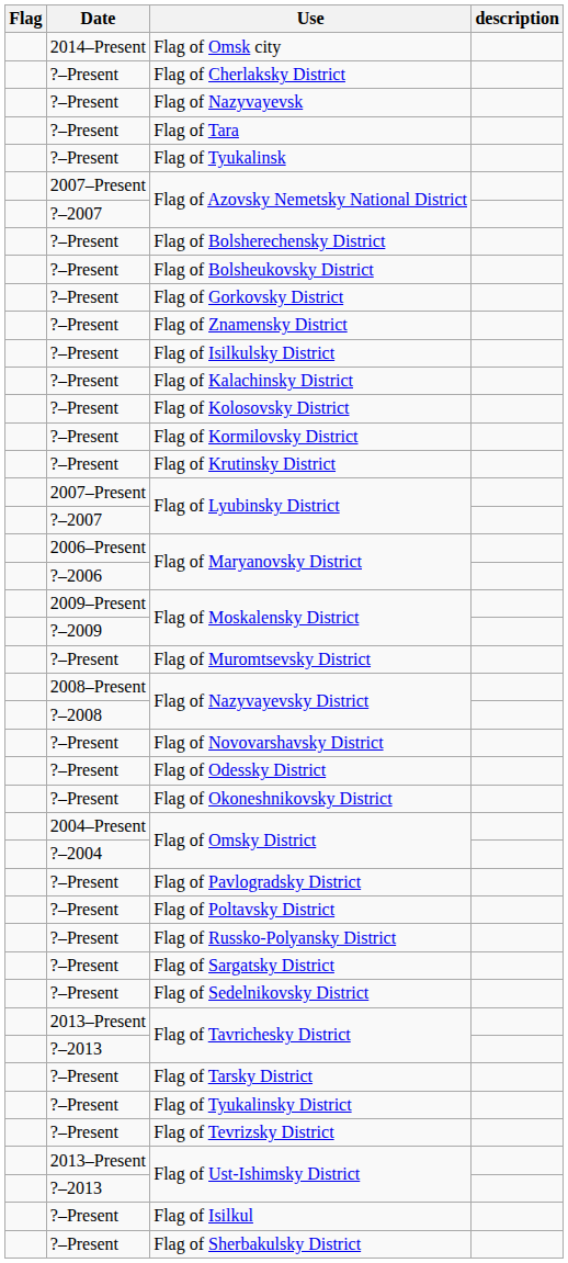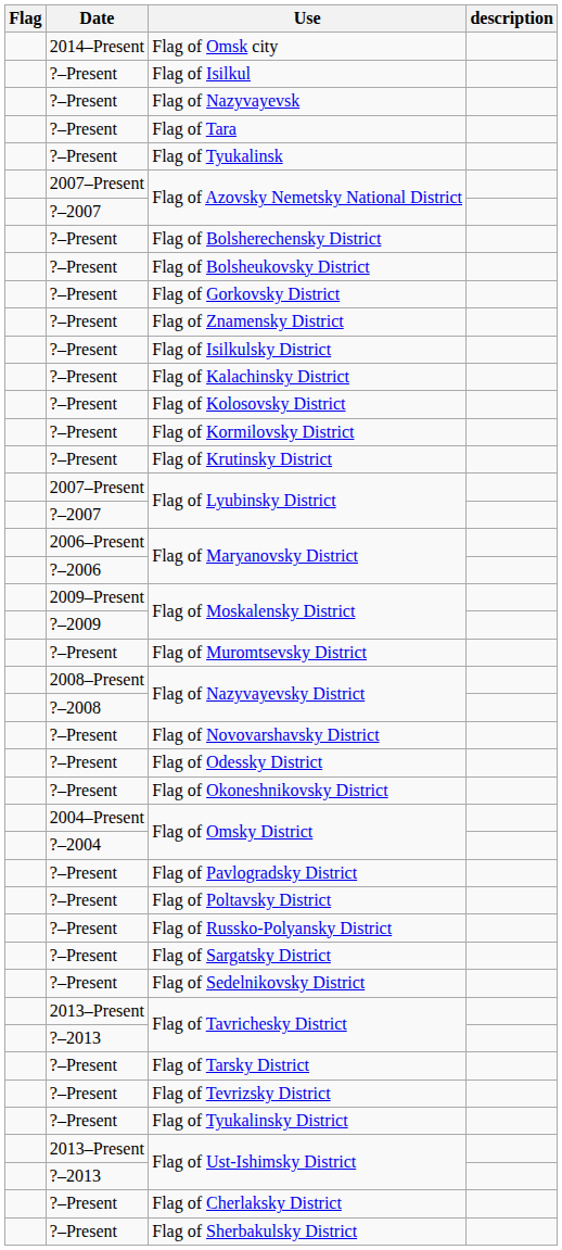 <table class="wikitable">
 <tr>
 <th>Flag</th>
 <th>Date</th>
 <th>Use</th>
 <th>description</th>
 </tr>
 <tr>
 <td></td>
 <td>2014–Present</td>
 <td>Flag of <a href='#'>Omsk</a> city</td>
 <td></td>
 </tr>
 <tr>
 <td></td>
 <td>?–Present</td>
-<td>Flag of <a href='#'>Cherlaksky District</a></td>
+<td>Flag of <a href='#'>Isilkul</a></td>
 <td></td>
 </tr>
 <tr>
 <td></td>
 <td>?–Present</td>
 <td>Flag of <a href='#'>Nazyvayevsk</a></td>
 <td></td>
 </tr>
 <tr>
 <td></td>
 <td>?–Present</td>
 <td>Flag of <a href='#'>Tara</a></td>
 <td></td>
 </tr>
 <tr>
 <td></td>
 <td>?–Present</td>
 <td>Flag of <a href='#'>Tyukalinsk</a></td>
 <td></td>
 </tr>
 <tr>
 <td></td>
 <td>2007–Present</td>
 <td rowspan="2">Flag of <a href='#'>Azovsky Nemetsky National District</a></td>
 <td></td>
 </tr>
 <tr>
 <td></td>
 <td>?–2007</td>
 <td></td>
 </tr>
 <tr>
 <td></td>
 <td>?–Present</td>
 <td>Flag of <a href='#'>Bolsherechensky District</a></td>
 <td></td>
 </tr>
 <tr>
 <td></td>
 <td>?–Present</td>
 <td>Flag of <a href='#'>Bolsheukovsky District</a></td>
 <td></td>
 </tr>
 <tr>
 <td></td>
 <td>?–Present</td>
 <td>Flag of <a href='#'>Gorkovsky District</a></td>
 <td></td>
 </tr>
 <tr>
 <td></td>
 <td>?–Present</td>
 <td>Flag of <a href='#'>Znamensky District</a></td>
 <td></td>
 </tr>
 <tr>
 <td></td>
 <td>?–Present</td>
 <td>Flag of <a href='#'>Isilkulsky District</a></td>
 <td></td>
 </tr>
 <tr>
 <td></td>
 <td>?–Present</td>
 <td>Flag of <a href='#'>Kalachinsky District</a></td>
 <td></td>
 </tr>
 <tr>
 <td></td>
 <td>?–Present</td>
 <td>Flag of <a href='#'>Kolosovsky District</a></td>
 <td></td>
 </tr>
 <tr>
 <td></td>
 <td>?–Present</td>
 <td>Flag of <a href='#'>Kormilovsky District</a></td>
 <td></td>
 </tr>
 <tr>
 <td></td>
 <td>?–Present</td>
 <td>Flag of <a href='#'>Krutinsky District</a></td>
 <td></td>
 </tr>
 <tr>
 <td></td>
 <td>2007–Present</td>
 <td rowspan="2">Flag of <a href='#'>Lyubinsky District</a></td>
 <td></td>
 </tr>
 <tr>
 <td></td>
 <td>?–2007</td>
 <td></td>
 </tr>
 <tr>
 <td></td>
 <td>2006–Present</td>
 <td rowspan="2">Flag of <a href='#'>Maryanovsky District</a></td>
 <td></td>
 </tr>
 <tr>
 <td></td>
 <td>?–2006</td>
 <td></td>
 </tr>
 <tr>
 <td></td>
 <td>2009–Present</td>
 <td rowspan="2">Flag of <a href='#'>Moskalensky District</a></td>
 <td></td>
 </tr>
 <tr>
 <td></td>
 <td>?–2009</td>
 <td></td>
 </tr>
 <tr>
 <td></td>
 <td>?–Present</td>
 <td>Flag of <a href='#'>Muromtsevsky District</a></td>
 <td></td>
 </tr>
 <tr>
 <td></td>
 <td>2008–Present</td>
 <td rowspan="2">Flag of <a href='#'>Nazyvayevsky District</a></td>
 <td></td>
 </tr>
 <tr>
 <td></td>
 <td>?–2008</td>
 <td></td>
 </tr>
 <tr>
 <td></td>
 <td>?–Present</td>
 <td>Flag of <a href='#'>Novovarshavsky District</a></td>
 <td></td>
 </tr>
 <tr>
 <td></td>
 <td>?–Present</td>
 <td>Flag of <a href='#'>Odessky District</a></td>
 <td></td>
 </tr>
 <tr>
 <td></td>
 <td>?–Present</td>
 <td>Flag of <a href='#'>Okoneshnikovsky District</a></td>
 <td></td>
 </tr>
 <tr>
 <td></td>
 <td>2004–Present</td>
 <td rowspan="2">Flag of <a href='#'>Omsky District</a></td>
 <td></td>
 </tr>
 <tr>
 <td></td>
 <td>?–2004</td>
 <td></td>
 </tr>
 <tr>
 <td></td>
 <td>?–Present</td>
 <td>Flag of <a href='#'>Pavlogradsky District</a></td>
 <td></td>
 </tr>
 <tr>
 <td></td>
 <td>?–Present</td>
 <td>Flag of <a href='#'>Poltavsky District</a></td>
 <td></td>
 </tr>
 <tr>
 <td></td>
 <td>?–Present</td>
 <td>Flag of <a href='#'>Russko-Polyansky District</a></td>
 <td></td>
 </tr>
 <tr>
 <td></td>
 <td>?–Present</td>
 <td>Flag of <a href='#'>Sargatsky District</a></td>
 <td></td>
 </tr>
 <tr>
 <td></td>
 <td>?–Present</td>
 <td>Flag of <a href='#'>Sedelnikovsky District</a></td>
 <td></td>
 </tr>
 <tr>
 <td></td>
 <td>2013–Present</td>
 <td rowspan="2">Flag of <a href='#'>Tavrichesky District</a></td>
 <td></td>
 </tr>
 <tr>
 <td></td>
 <td>?–2013</td>
 <td></td>
 </tr>
 <tr>
 <td></td>
 <td>?–Present</td>
 <td>Flag of <a href='#'>Tarsky District</a></td>
 <td></td>
 </tr>
 <tr>
 <td></td>
 <td>?–Present</td>
-<td>Flag of <a href='#'>Tyukalinsky District</a></td>
+<td>Flag of <a href='#'>Tevrizsky District</a></td>
 <td></td>
 </tr>
 <tr>
 <td></td>
 <td>?–Present</td>
-<td>Flag of <a href='#'>Tevrizsky District</a></td>
+<td>Flag of <a href='#'>Tyukalinsky District</a></td>
 <td></td>
 </tr>
 <tr>
 <td></td>
 <td>2013–Present</td>
 <td rowspan="2">Flag of <a href='#'>Ust-Ishimsky District</a></td>
 <td></td>
 </tr>
 <tr>
 <td></td>
 <td>?–2013</td>
 <td></td>
 </tr>
 <tr>
 <td></td>
 <td>?–Present</td>
-<td>Flag of <a href='#'>Isilkul</a></td>
+<td>Flag of <a href='#'>Cherlaksky District</a></td>
 <td></td>
 </tr>
 <tr>
 <td></td>
 <td>?–Present</td>
 <td>Flag of <a href='#'>Sherbakulsky District</a></td>
 <td></td>
 </tr>
 </table>
